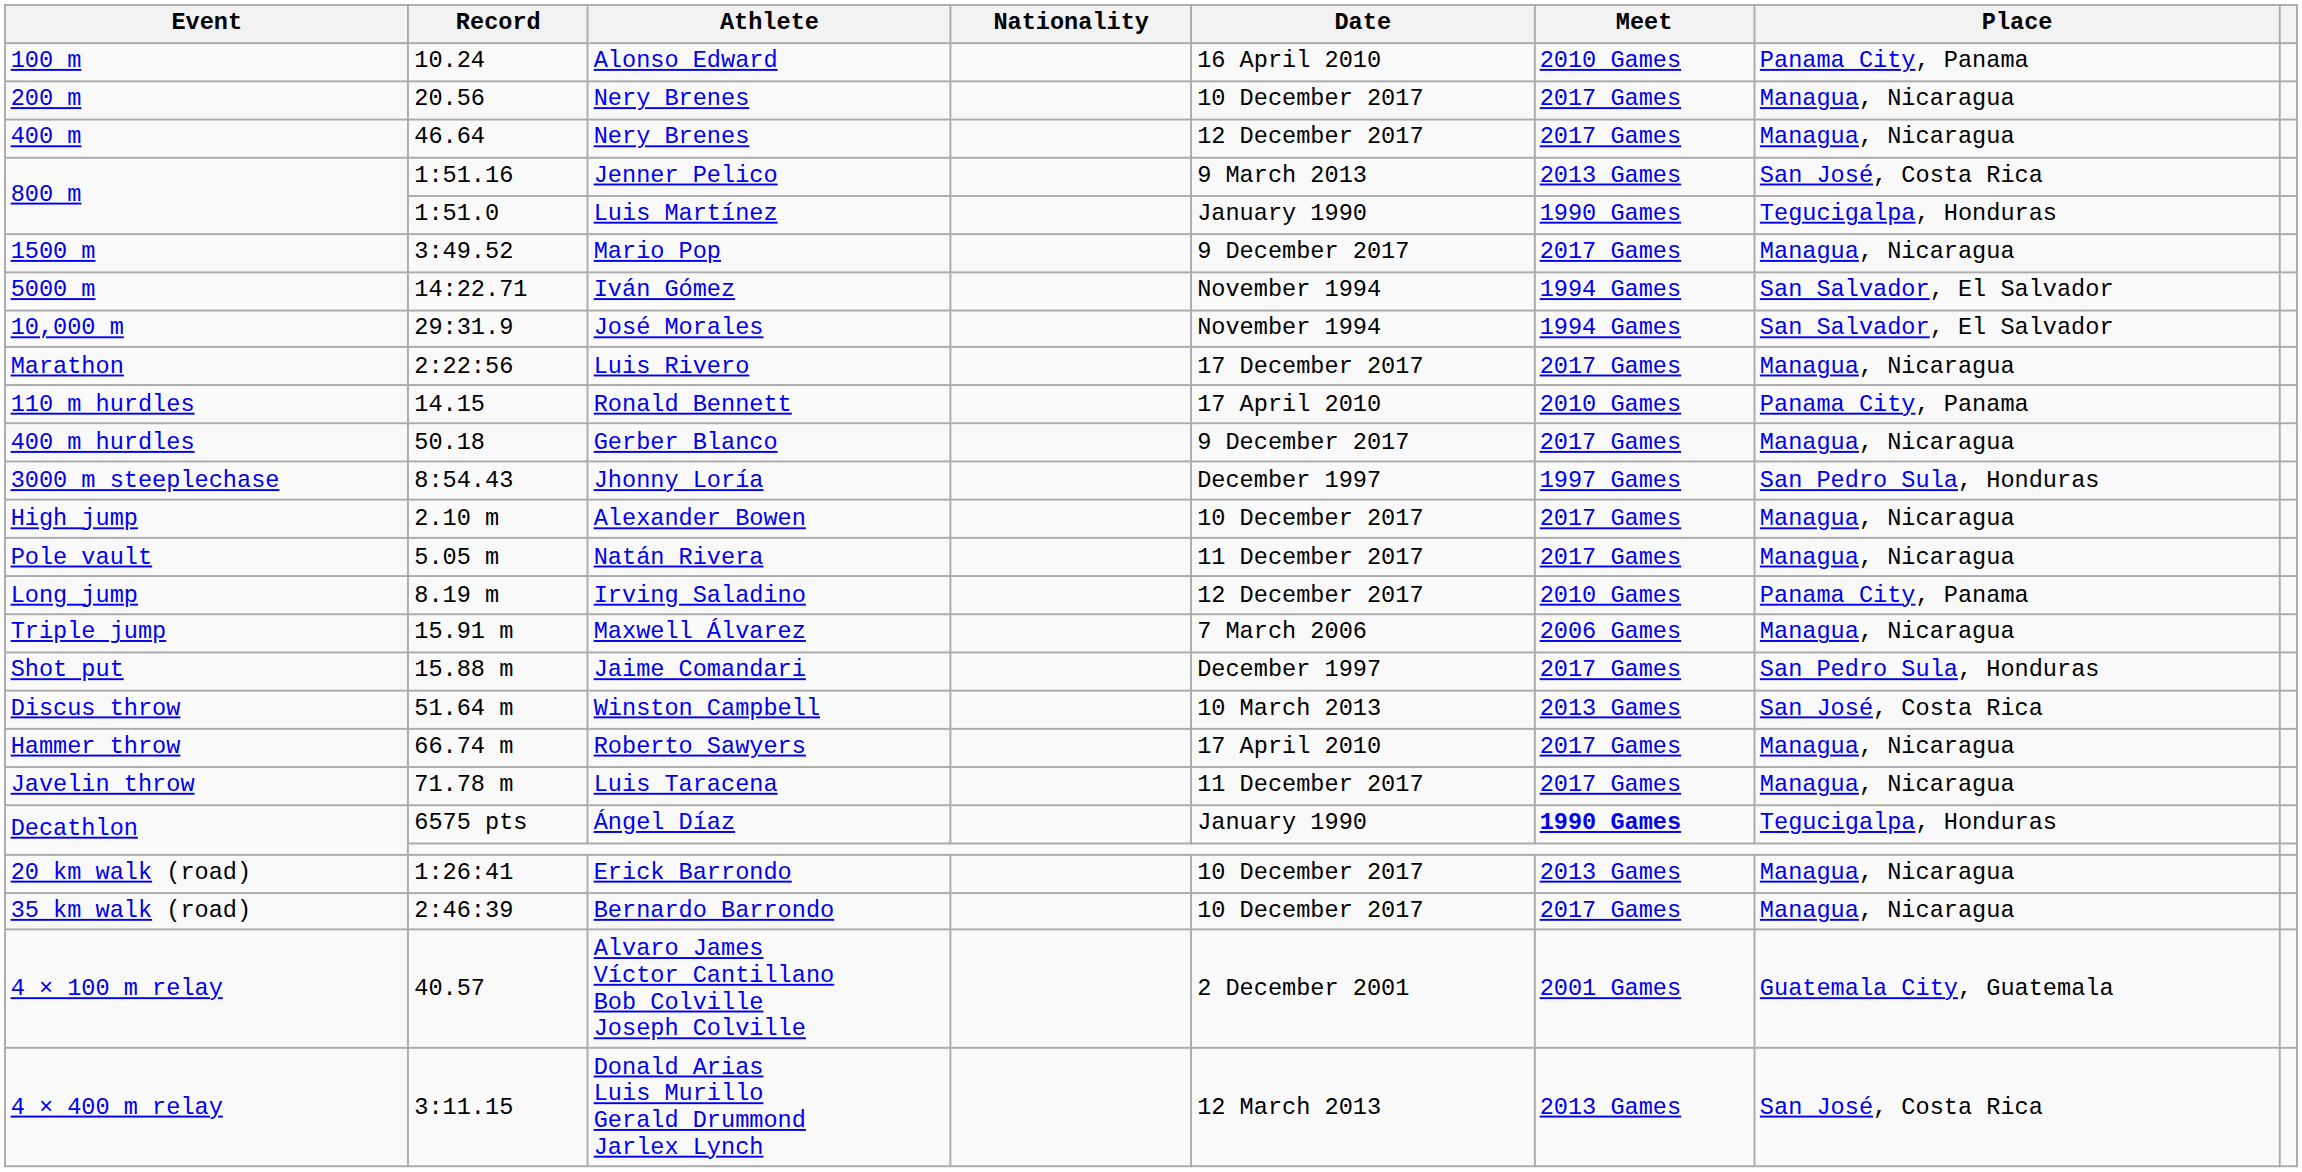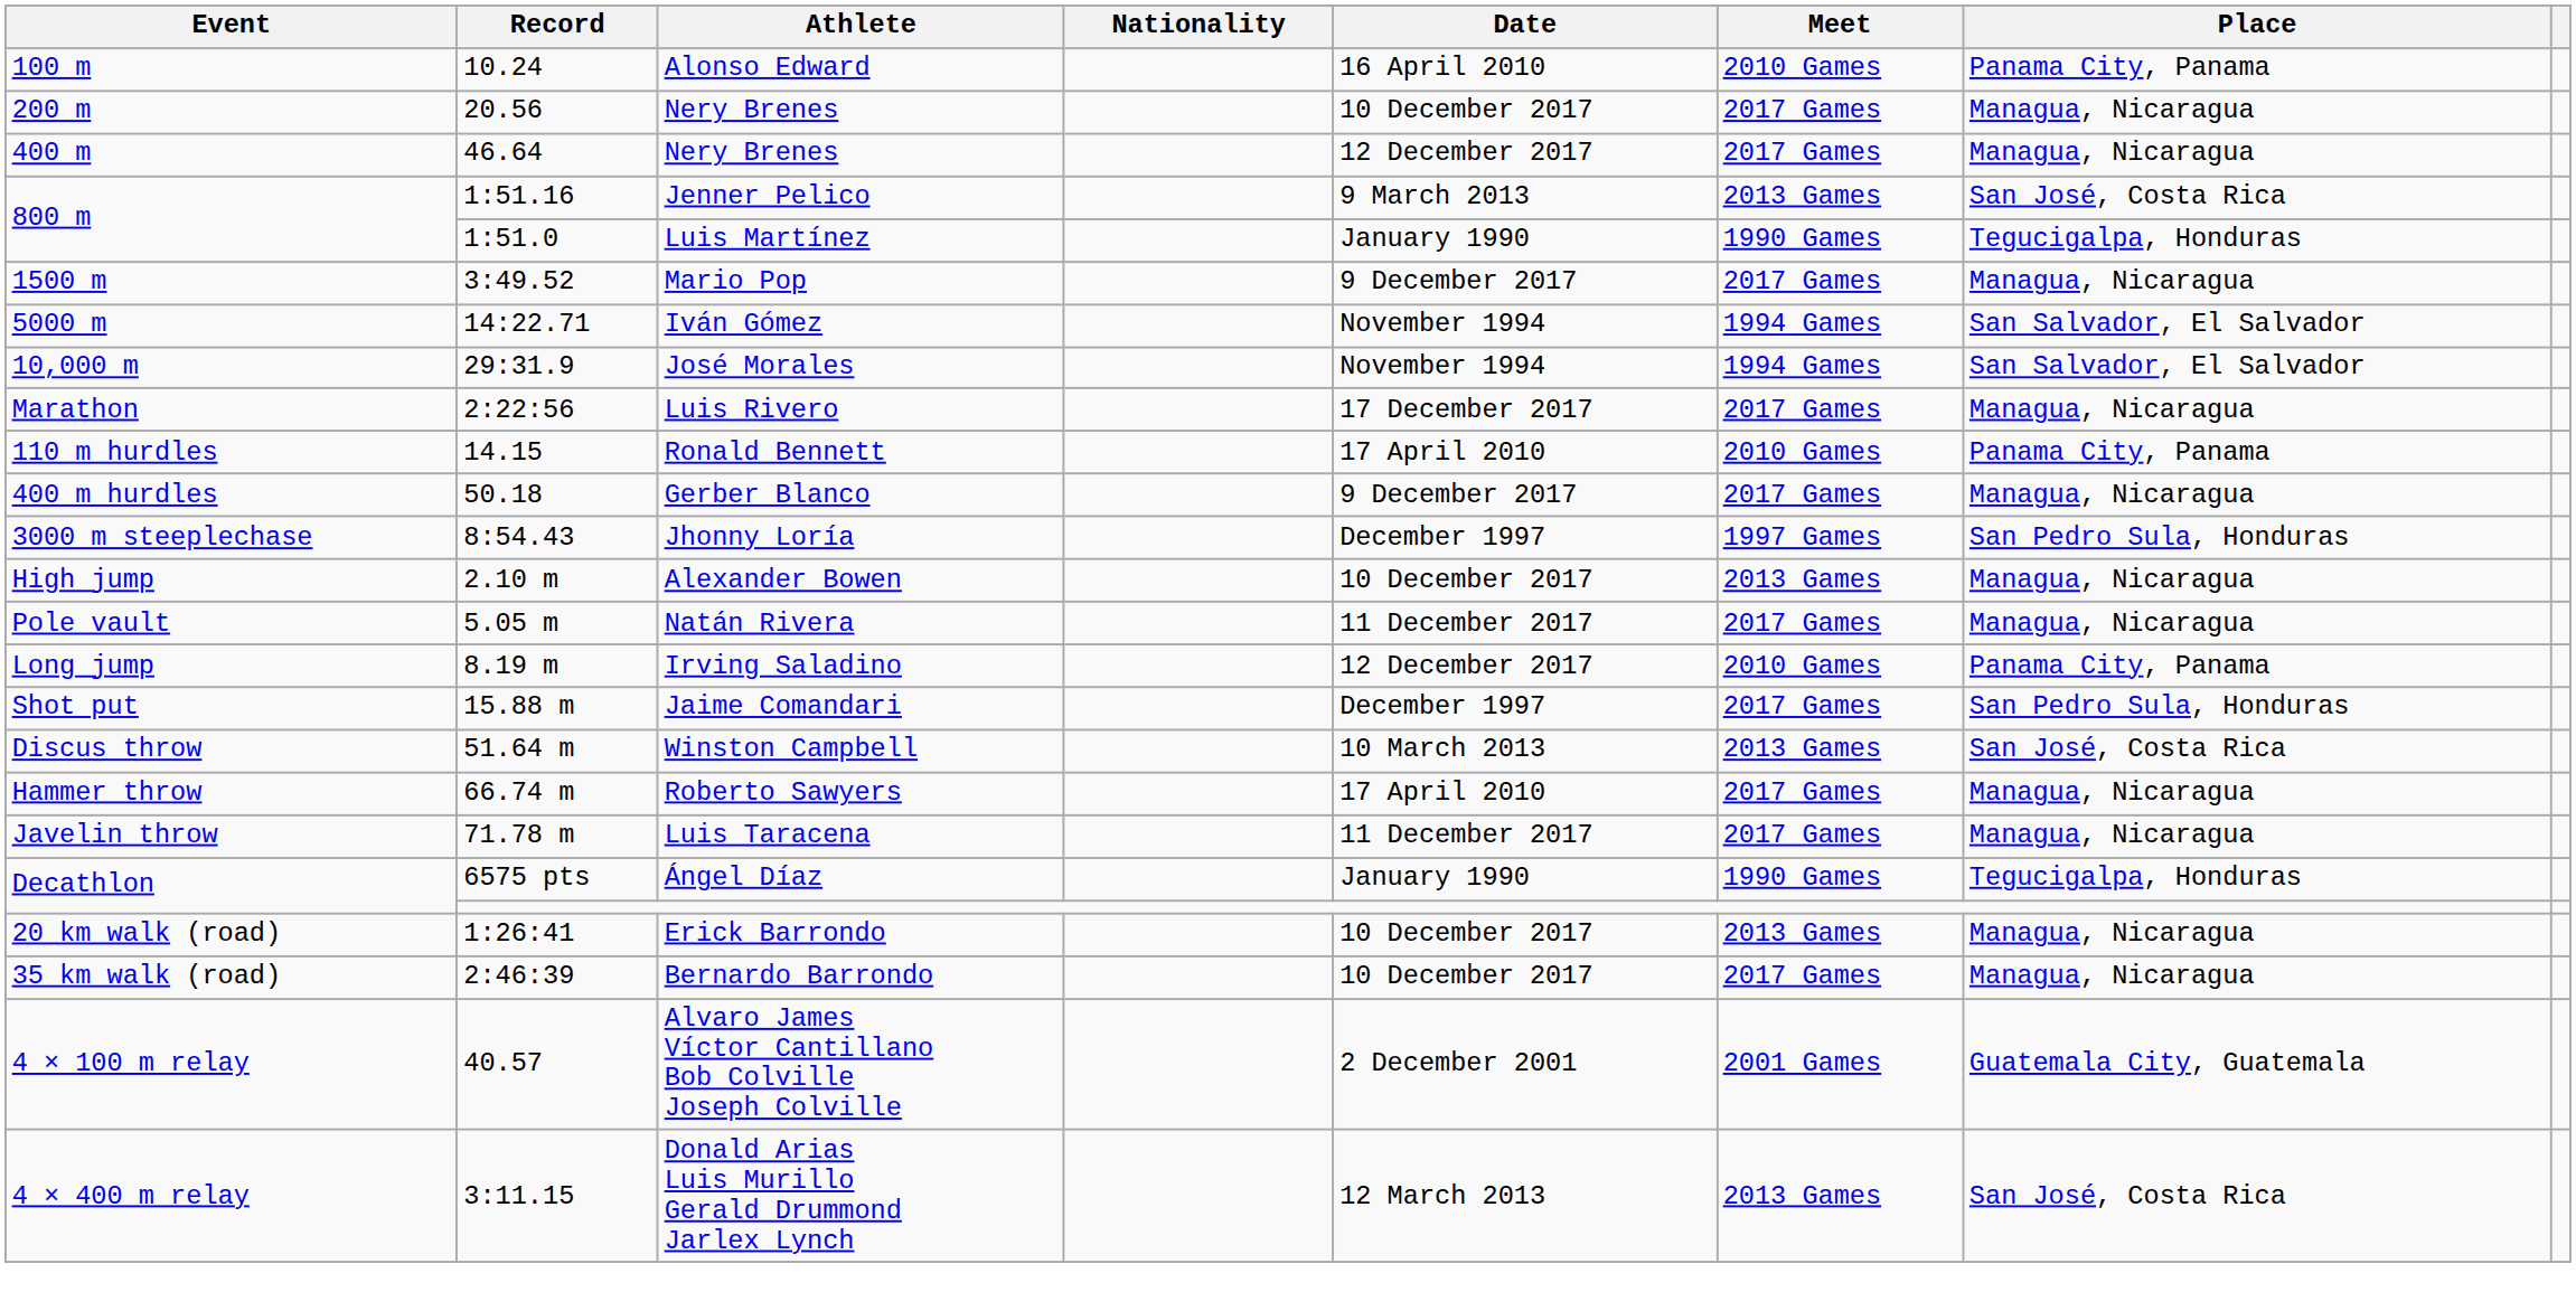 <table class="wikitable" style="font-size:95%; width: 95%;">
 <tr>
 <th>Event</th>
 <th>Record</th>
 <th>Athlete</th>
 <th>Nationality</th>
 <th>Date</th>
 <th>Meet</th>
 <th>Place</th>
 <th></th>
 </tr>
 <tr>
 <td><a href='#'>100 m</a></td>
 <td>10.24 </td>
 <td><a href='#'>Alonso Edward</a></td>
 <td></td>
 <td>16 April 2010</td>
 <td><a href='#'>2010 Games</a></td>
 <td><a href='#'>Panama City</a>, Panama</td>
 <td></td>
 </tr>
 <tr>
 <td><a href='#'>200 m</a></td>
 <td>20.56 </td>
 <td><a href='#'>Nery Brenes</a></td>
 <td></td>
 <td>10 December 2017</td>
 <td><a href='#'>2017 Games</a></td>
 <td><a href='#'>Managua</a>, Nicaragua</td>
 <td></td>
 </tr>
 <tr>
 <td><a href='#'>400 m</a></td>
 <td>46.64</td>
 <td><a href='#'>Nery Brenes</a></td>
 <td></td>
 <td>12 December 2017</td>
 <td><a href='#'>2017 Games</a></td>
 <td><a href='#'>Managua</a>, Nicaragua</td>
 <td></td>
 </tr>
 <tr>
 <td rowspan=2><a href='#'>800 m</a></td>
 <td>1:51.16</td>
 <td><a href='#'>Jenner Pelico</a></td>
 <td></td>
 <td>9 March 2013</td>
 <td><a href='#'>2013 Games</a></td>
 <td><a href='#'>San José</a>, Costa Rica</td>
 <td></td>
 </tr>
 <tr>
 <td>1:51.0 </td>
 <td><a href='#'>Luis Martínez</a></td>
 <td></td>
 <td>January 1990</td>
 <td><a href='#'>1990 Games</a></td>
 <td><a href='#'>Tegucigalpa</a>, Honduras</td>
 <td></td>
 </tr>
 <tr>
 <td><a href='#'>1500 m</a></td>
 <td>3:49.52</td>
 <td><a href='#'>Mario Pop</a></td>
 <td></td>
 <td>9 December 2017</td>
 <td><a href='#'>2017 Games</a></td>
 <td><a href='#'>Managua</a>, Nicaragua</td>
 <td></td>
 </tr>
 <tr>
 <td><a href='#'>5000 m</a></td>
 <td>14:22.71</td>
 <td><a href='#'>Iván Gómez</a></td>
 <td></td>
 <td>November 1994</td>
 <td><a href='#'>1994 Games</a></td>
 <td><a href='#'>San Salvador</a>, El Salvador</td>
 <td></td>
 </tr>
 <tr>
 <td><a href='#'>10,000 m</a></td>
 <td>29:31.9</td>
 <td><a href='#'>José Morales</a></td>
 <td></td>
 <td>November 1994</td>
 <td><a href='#'>1994 Games</a></td>
 <td><a href='#'>San Salvador</a>, El Salvador</td>
 <td></td>
 </tr>
 <tr>
 <td><a href='#'>Marathon</a></td>
 <td>2:22:56</td>
 <td><a href='#'>Luis Rivero</a></td>
 <td></td>
 <td>17 December 2017</td>
 <td><a href='#'>2017 Games</a></td>
 <td><a href='#'>Managua</a>, Nicaragua</td>
 <td></td>
 </tr>
 <tr>
 <td><a href='#'>110 m hurdles</a></td>
 <td>14.15 </td>
 <td><a href='#'>Ronald Bennett</a></td>
 <td></td>
 <td>17 April 2010</td>
 <td><a href='#'>2010 Games</a></td>
 <td><a href='#'>Panama City</a>, Panama</td>
 <td></td>
 </tr>
 <tr>
 <td><a href='#'>400 m hurdles</a></td>
 <td>50.18</td>
 <td><a href='#'>Gerber Blanco</a></td>
 <td></td>
 <td>9 December 2017</td>
 <td><a href='#'>2017 Games</a></td>
 <td><a href='#'>Managua</a>, Nicaragua</td>
 <td></td>
 </tr>
 <tr>
 <td><a href='#'>3000 m steeplechase</a></td>
 <td>8:54.43</td>
 <td><a href='#'>Jhonny Loría</a></td>
 <td></td>
 <td>December 1997</td>
 <td><a href='#'>1997 Games</a></td>
 <td><a href='#'>San Pedro Sula</a>, Honduras</td>
 <td></td>
 </tr>
 <tr>
 <td><a href='#'>High jump</a></td>
 <td>2.10 m</td>
 <td><a href='#'>Alexander Bowen</a></td>
 <td></td>
 <td>10 December 2017</td>
-<td><a href='#'>2017 Games</a></td>
+<td><a href='#'>2013 Games</a></td>
 <td><a href='#'>Managua</a>, Nicaragua</td>
 <td></td>
 </tr>
 <tr>
 <td><a href='#'>Pole vault</a></td>
 <td>5.05 m</td>
 <td><a href='#'>Natán Rivera</a></td>
 <td></td>
 <td>11 December 2017</td>
 <td><a href='#'>2017 Games</a></td>
 <td><a href='#'>Managua</a>, Nicaragua</td>
 <td></td>
 </tr>
 <tr>
 <td><a href='#'>Long jump</a></td>
 <td>8.19 m </td>
 <td><a href='#'>Irving Saladino</a></td>
 <td></td>
 <td>12 December 2017</td>
 <td><a href='#'>2010 Games</a></td>
 <td><a href='#'>Panama City</a>, Panama</td>
-<td></td>
-</tr>
-<tr>
-<td><a href='#'>Triple jump</a></td>
-<td>15.91 m</td>
-<td><a href='#'>Maxwell Álvarez</a></td>
-<td></td>
-<td>7 March 2006</td>
-<td><a href='#'>2006 Games</a></td>
-<td><a href='#'>Managua</a>, Nicaragua</td>
 <td></td>
 </tr>
 <tr>
 <td><a href='#'>Shot put</a></td>
 <td>15.88 m</td>
 <td><a href='#'>Jaime Comandari</a></td>
 <td></td>
 <td>December 1997</td>
 <td><a href='#'>2017 Games</a></td>
 <td><a href='#'>San Pedro Sula</a>, Honduras</td>
 <td></td>
 </tr>
 <tr>
 <td><a href='#'>Discus throw</a></td>
 <td>51.64 m</td>
 <td><a href='#'>Winston Campbell</a></td>
 <td></td>
 <td>10 March 2013</td>
 <td><a href='#'>2013 Games</a></td>
 <td><a href='#'>San José</a>, Costa Rica</td>
 <td></td>
 </tr>
 <tr>
 <td><a href='#'>Hammer throw</a></td>
 <td>66.74 m</td>
 <td><a href='#'>Roberto Sawyers</a></td>
 <td></td>
 <td>17 April 2010</td>
 <td><a href='#'>2017 Games</a></td>
 <td><a href='#'>Managua</a>, Nicaragua</td>
 <td></td>
 </tr>
 <tr>
 <td><a href='#'>Javelin throw</a></td>
 <td>71.78 m</td>
 <td><a href='#'>Luis Taracena</a></td>
 <td></td>
 <td>11 December 2017</td>
 <td><a href='#'>2017 Games</a></td>
 <td><a href='#'>Managua</a>, Nicaragua</td>
 <td></td>
 </tr>
 <tr>
 <td rowspan=2><a href='#'>Decathlon</a></td>
 <td>6575 pts</td>
 <td><a href='#'>Ángel Díaz</a></td>
 <td></td>
 <td>January 1990</td>
-<td><strong><a href='#'>1990 Games</a></strong></td>
+<td><a href='#'>1990 Games</a></td>
 <td><a href='#'>Tegucigalpa</a>, Honduras</td>
 <td></td>
 </tr>
 <tr>
 <td colspan=6></td>
 </tr>
 <tr>
 <td><a href='#'>20 km walk</a> (road)</td>
 <td>1:26:41</td>
 <td><a href='#'>Erick Barrondo</a></td>
 <td></td>
 <td>10 December 2017</td>
 <td><a href='#'>2013 Games</a></td>
 <td><a href='#'>Managua</a>, Nicaragua</td>
 <td></td>
 </tr>
 <tr>
 <td><a href='#'>35 km walk</a> (road)</td>
 <td>2:46:39</td>
 <td><a href='#'>Bernardo Barrondo</a></td>
 <td></td>
 <td>10 December 2017</td>
 <td><a href='#'>2017 Games</a></td>
 <td><a href='#'>Managua</a>, Nicaragua</td>
 <td></td>
 </tr>
 <tr>
 <td><a href='#'>4 × 100 m relay</a></td>
 <td>40.57 </td>
 <td><a href='#'>Alvaro James</a><br><a href='#'>Víctor Cantillano</a><br><a href='#'>Bob Colville</a><br><a href='#'>Joseph Colville</a></td>
 <td></td>
 <td>2 December 2001</td>
 <td><a href='#'>2001 Games</a></td>
 <td><a href='#'>Guatemala City</a>, Guatemala</td>
 <td></td>
 </tr>
 <tr>
 <td><a href='#'>4 × 400 m relay</a></td>
 <td>3:11.15</td>
 <td><a href='#'>Donald Arias</a><br><a href='#'>Luis Murillo</a><br><a href='#'>Gerald Drummond</a><br><a href='#'>Jarlex Lynch</a></td>
 <td></td>
 <td>12 March 2013</td>
 <td><a href='#'>2013 Games</a></td>
 <td><a href='#'>San José</a>, Costa Rica</td>
 <td></td>
 </tr>
 </table>
